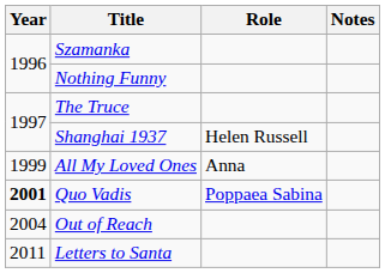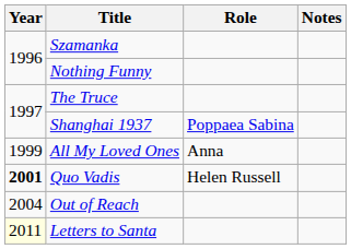 <table class="wikitable sortable">
 <tr>
 <th>Year</th>
 <th>Title</th>
 <th>Role</th>
 <th class="unsortable">Notes</th>
 </tr>
 <tr>
 <td rowspan=2>1996</td>
 <td><em><a href='#'>Szamanka</a></em></td>
 <td></td>
 <td></td>
 </tr>
 <tr>
 <td><em><a href='#'>Nothing Funny</a></em></td>
 <td></td>
 <td></td>
 </tr>
 <tr>
 <td rowspan=2>1997</td>
 <td><em><a href='#'>The Truce</a></em></td>
 <td></td>
 <td></td>
 </tr>
 <tr>
 <td><em><a href='#'>Shanghai 1937</a></em></td>
-<td>Helen Russell</td>
+<td><a href='#'>Poppaea Sabina</a></td>
 <td></td>
 </tr>
 <tr>
 <td>1999</td>
 <td><em><a href='#'>All My Loved Ones</a></em></td>
 <td>Anna</td>
 <td></td>
 </tr>
 <tr>
 <td><strong>2001</strong></td>
 <td><em><a href='#'>Quo Vadis</a></em></td>
-<td><a href='#'>Poppaea Sabina</a></td>
+<td>Helen Russell</td>
 <td></td>
 </tr>
 <tr>
 <td>2004</td>
 <td><em><a href='#'>Out of Reach</a></em></td>
 <td></td>
 <td></td>
 </tr>
 <tr>
-<td>2011</td>
+<td style="background: lightyellow;">2011</td>
 <td><em><a href='#'>Letters to Santa</a></em></td>
 <td></td>
 <td></td>
 </tr>
 </table>
